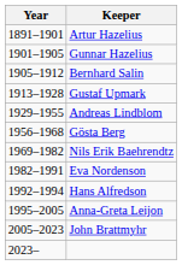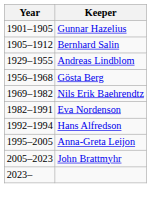 <table class="wikitable">
 <tr>
 <th>Year</th>
 <th>Keeper</th>
-</tr>
-<tr>
-<td>1891–1901</td>
-<td><a href='#'>Artur Hazelius</a></td>
 </tr>
 <tr>
 <td>1901–1905</td>
 <td><a href='#'>Gunnar Hazelius</a></td>
 </tr>
 <tr>
 <td>1905–1912</td>
 <td><a href='#'>Bernhard Salin</a></td>
-</tr>
-<tr>
-<td>1913–1928</td>
-<td><a href='#'>Gustaf Upmark</a></td>
 </tr>
 <tr>
 <td>1929–1955</td>
 <td><a href='#'>Andreas Lindblom</a></td>
 </tr>
 <tr>
 <td>1956–1968</td>
 <td><a href='#'>Gösta Berg</a></td>
 </tr>
 <tr>
 <td>1969–1982</td>
 <td><a href='#'>Nils Erik Baehrendtz</a></td>
 </tr>
 <tr>
 <td>1982–1991</td>
 <td><a href='#'>Eva Nordenson</a></td>
 </tr>
 <tr>
 <td>1992–1994</td>
 <td><a href='#'>Hans Alfredson</a></td>
 </tr>
 <tr>
 <td>1995–2005</td>
 <td><a href='#'>Anna-Greta Leijon</a></td>
 </tr>
 <tr>
 <td>2005–2023</td>
 <td><a href='#'>John Brattmyhr</a></td>
 </tr>
 <tr>
 <td>2023–</td>
 <td></td>
 </tr>
 </table>
